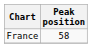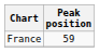 <table class="wikitable">
 <tr>
 <th>Chart</th>
 <th>Peak<br>position</th>
 </tr>
 <tr>
 <td>France</td>
-<td align="center">58</td>
+<td align="center">59</td>
 </tr>
 <tr>
 </tr>
 </table>
